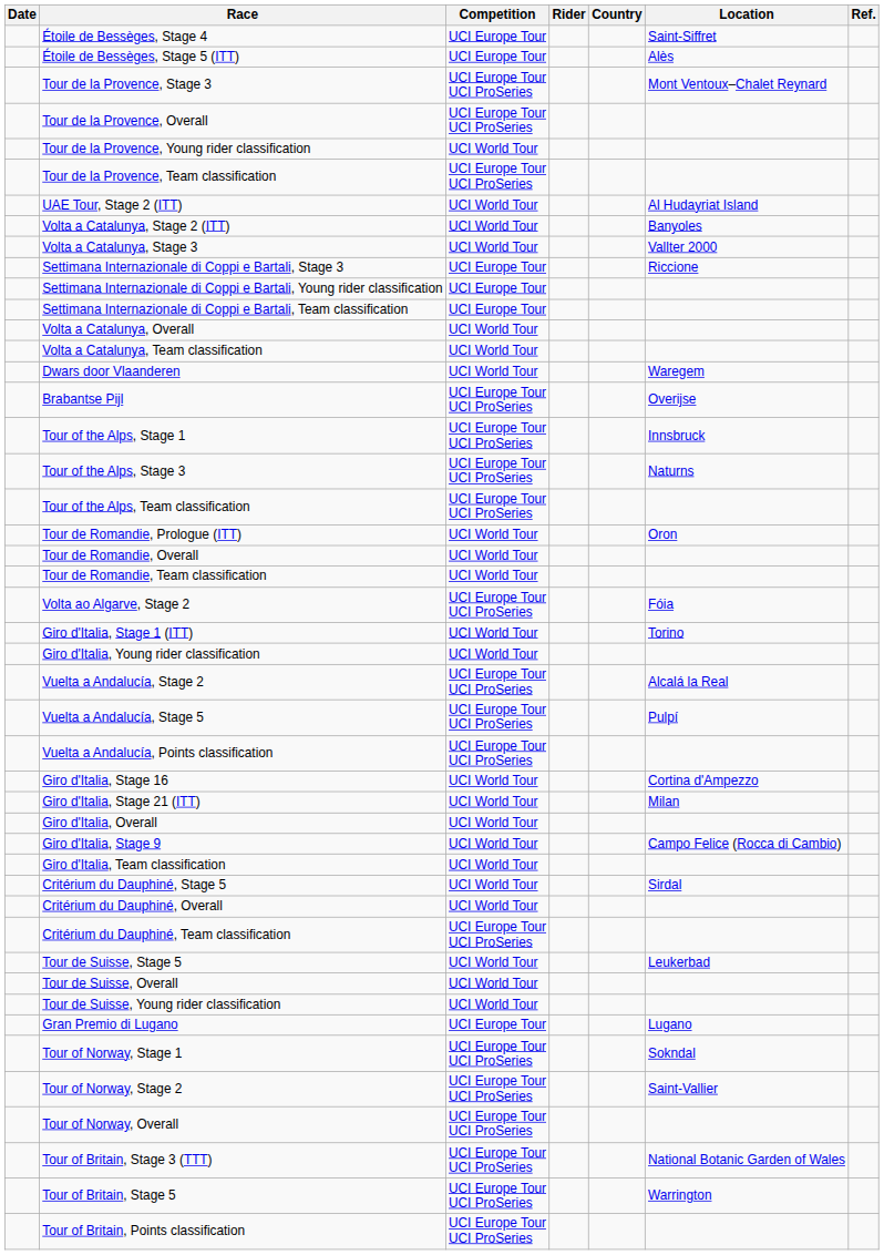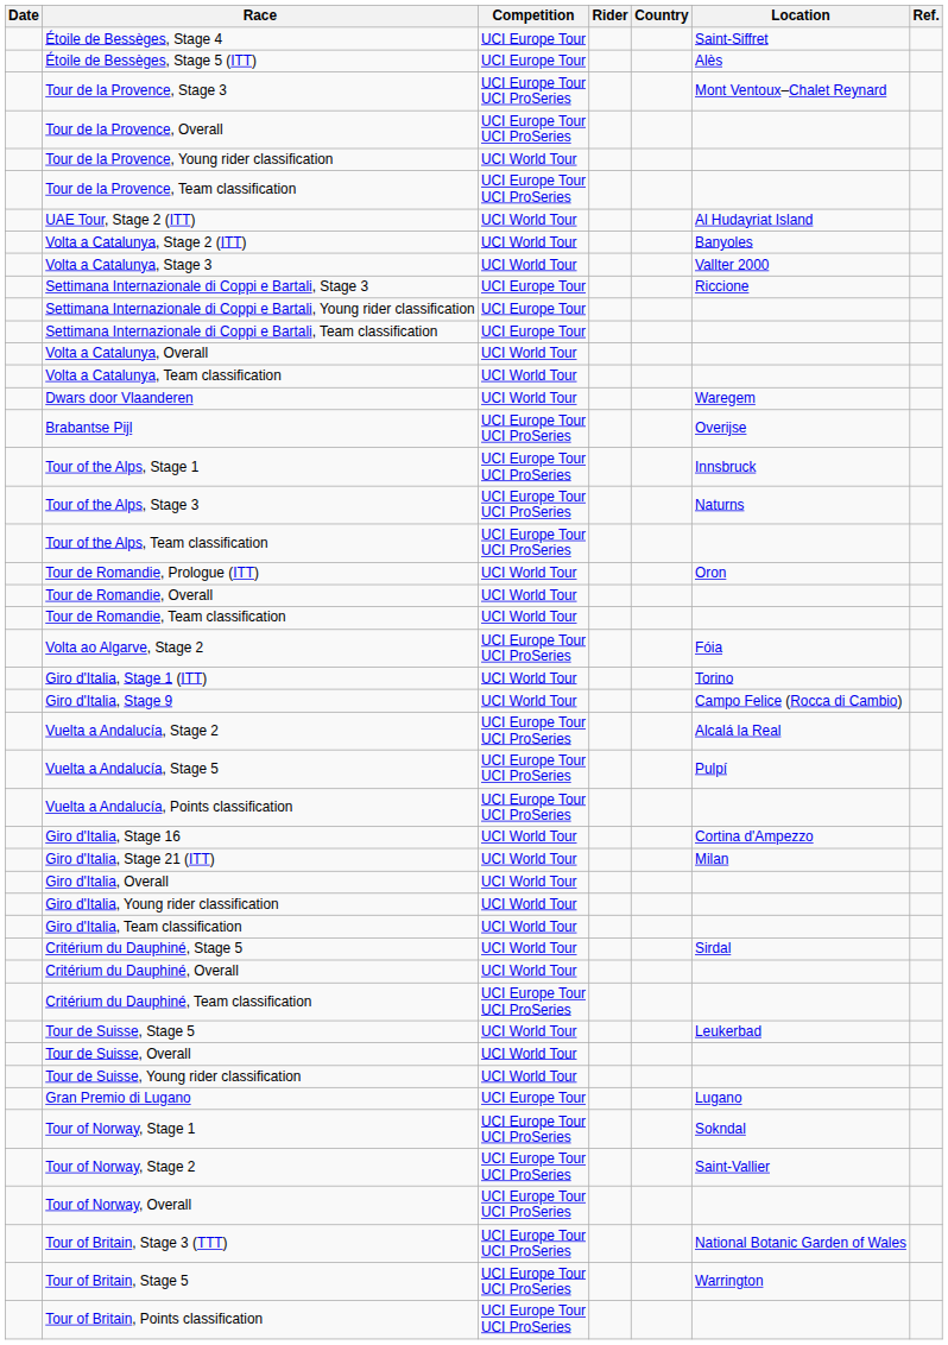 <table class="wikitable sortable">
 <tr>
 <th>Date</th>
 <th>Race</th>
 <th>Competition</th>
 <th>Rider</th>
 <th>Country</th>
 <th>Location</th>
 <th class="unsortable">Ref.</th>
 </tr>
 <tr>
 <td></td>
 <td><a href='#'>Étoile de Bessèges</a>, Stage 4</td>
 <td><a href='#'>UCI Europe Tour</a></td>
 <td></td>
 <td></td>
 <td><a href='#'>Saint-Siffret</a></td>
 <td align="center"></td>
 </tr>
 <tr>
 <td></td>
 <td><a href='#'>Étoile de Bessèges</a>, Stage 5 (<a href='#'>ITT</a>)</td>
 <td><a href='#'>UCI Europe Tour</a></td>
 <td></td>
 <td></td>
 <td><a href='#'>Alès</a></td>
 <td align="center"></td>
 </tr>
 <tr>
 <td></td>
 <td><a href='#'>Tour de la Provence</a>, Stage 3</td>
 <td><a href='#'>UCI Europe Tour</a> <br> <a href='#'>UCI ProSeries</a></td>
 <td></td>
 <td></td>
 <td><a href='#'>Mont Ventoux</a>–<a href='#'>Chalet Reynard</a></td>
 <td align="center"></td>
 </tr>
 <tr>
 <td></td>
 <td><a href='#'>Tour de la Provence</a>, Overall</td>
 <td><a href='#'>UCI Europe Tour</a> <br> <a href='#'>UCI ProSeries</a></td>
 <td></td>
 <td></td>
 <td></td>
 <td align="center"></td>
 </tr>
 <tr>
 <td></td>
 <td><a href='#'>Tour de la Provence</a>, Young rider classification</td>
 <td><a href='#'>UCI World Tour</a></td>
 <td></td>
 <td></td>
 <td></td>
 <td align="center"></td>
 </tr>
 <tr>
 <td></td>
 <td><a href='#'>Tour de la Provence</a>, Team classification</td>
 <td><a href='#'>UCI Europe Tour</a> <br> <a href='#'>UCI ProSeries</a></td>
 <td align="center"></td>
 <td></td>
 <td></td>
 <td align="center"></td>
 </tr>
 <tr>
 <td></td>
 <td><a href='#'>UAE Tour</a>, Stage 2 (<a href='#'>ITT</a>)</td>
 <td><a href='#'>UCI World Tour</a></td>
 <td></td>
 <td></td>
 <td><a href='#'>Al Hudayriat Island</a></td>
 <td align="center"></td>
 </tr>
 <tr>
 <td></td>
 <td><a href='#'>Volta a Catalunya</a>, Stage 2 (<a href='#'>ITT</a>)</td>
 <td><a href='#'>UCI World Tour</a></td>
 <td></td>
 <td></td>
 <td><a href='#'>Banyoles</a></td>
 <td align="center"></td>
 </tr>
 <tr>
 <td></td>
 <td><a href='#'>Volta a Catalunya</a>, Stage 3</td>
 <td><a href='#'>UCI World Tour</a></td>
 <td></td>
 <td></td>
 <td><a href='#'>Vallter 2000</a></td>
 <td align="center"></td>
 </tr>
 <tr>
 <td></td>
 <td><a href='#'>Settimana Internazionale di Coppi e Bartali</a>, Stage 3</td>
 <td><a href='#'>UCI Europe Tour</a></td>
 <td></td>
 <td></td>
 <td><a href='#'>Riccione</a></td>
 <td align="center"></td>
 </tr>
 <tr>
 <td></td>
 <td><a href='#'>Settimana Internazionale di Coppi e Bartali</a>, Young rider classification</td>
 <td><a href='#'>UCI Europe Tour</a></td>
 <td></td>
 <td></td>
 <td></td>
 <td align="center"></td>
 </tr>
 <tr>
 <td></td>
 <td><a href='#'>Settimana Internazionale di Coppi e Bartali</a>, Team classification</td>
 <td><a href='#'>UCI Europe Tour</a></td>
 <td align="center"></td>
 <td></td>
 <td></td>
 <td align="center"></td>
 </tr>
 <tr>
 <td></td>
 <td><a href='#'>Volta a Catalunya</a>, Overall</td>
 <td><a href='#'>UCI World Tour</a></td>
 <td></td>
 <td></td>
 <td></td>
 <td align="center"></td>
 </tr>
 <tr>
 <td></td>
 <td><a href='#'>Volta a Catalunya</a>, Team classification</td>
 <td><a href='#'>UCI World Tour</a></td>
 <td align="center"></td>
 <td></td>
 <td></td>
 <td align="center"></td>
 </tr>
 <tr>
 <td></td>
 <td><a href='#'>Dwars door Vlaanderen</a></td>
 <td><a href='#'>UCI World Tour</a></td>
 <td></td>
 <td></td>
 <td><a href='#'>Waregem</a></td>
 <td align="center"></td>
 </tr>
 <tr>
 <td></td>
 <td><a href='#'>Brabantse Pijl</a></td>
 <td><a href='#'>UCI Europe Tour</a> <br> <a href='#'>UCI ProSeries</a></td>
 <td></td>
 <td></td>
 <td><a href='#'>Overijse</a></td>
 <td align="center"></td>
 </tr>
 <tr>
 <td></td>
 <td><a href='#'>Tour of the Alps</a>, Stage 1</td>
 <td><a href='#'>UCI Europe Tour</a> <br> <a href='#'>UCI ProSeries</a></td>
 <td></td>
 <td></td>
 <td><a href='#'>Innsbruck</a></td>
 <td align="center"></td>
 </tr>
 <tr>
 <td></td>
 <td><a href='#'>Tour of the Alps</a>, Stage 3</td>
 <td><a href='#'>UCI Europe Tour</a> <br> <a href='#'>UCI ProSeries</a></td>
 <td></td>
 <td></td>
 <td><a href='#'>Naturns</a></td>
 <td align="center"></td>
 </tr>
 <tr>
 <td></td>
 <td><a href='#'>Tour of the Alps</a>, Team classification</td>
 <td><a href='#'>UCI Europe Tour</a> <br> <a href='#'>UCI ProSeries</a></td>
 <td align="center"></td>
 <td></td>
 <td></td>
 <td align="center"></td>
 </tr>
 <tr>
 <td></td>
 <td><a href='#'>Tour de Romandie</a>, Prologue (<a href='#'>ITT</a>)</td>
 <td><a href='#'>UCI World Tour</a></td>
 <td></td>
 <td></td>
 <td><a href='#'>Oron</a></td>
 <td align="center"></td>
 </tr>
 <tr>
 <td></td>
 <td><a href='#'>Tour de Romandie</a>, Overall</td>
 <td><a href='#'>UCI World Tour</a></td>
 <td></td>
 <td></td>
 <td></td>
 <td align="center"></td>
 </tr>
 <tr>
 <td></td>
 <td><a href='#'>Tour de Romandie</a>, Team classification</td>
 <td><a href='#'>UCI World Tour</a></td>
 <td align="center"></td>
 <td></td>
 <td></td>
 <td align="center"></td>
 </tr>
 <tr>
 <td></td>
 <td><a href='#'>Volta ao Algarve</a>, Stage 2</td>
 <td><a href='#'>UCI Europe Tour</a> <br> <a href='#'>UCI ProSeries</a></td>
 <td></td>
 <td></td>
 <td><a href='#'>Fóia</a></td>
 <td align="center"></td>
 </tr>
 <tr>
 <td></td>
 <td><a href='#'>Giro d'Italia</a>, <a href='#'>Stage 1</a> (<a href='#'>ITT</a>)</td>
 <td><a href='#'>UCI World Tour</a></td>
 <td></td>
 <td></td>
 <td><a href='#'>Torino</a></td>
 <td align="center"></td>
 </tr>
 <tr>
 <td></td>
-<td><a href='#'>Giro d'Italia</a>, Young rider classification</td>
+<td><a href='#'>Giro d'Italia</a>, <a href='#'>Stage 9</a></td>
 <td><a href='#'>UCI World Tour</a></td>
 <td></td>
 <td></td>
-<td></td>
+<td><a href='#'>Campo Felice</a> (<a href='#'>Rocca di Cambio</a>)</td>
 <td align="center"></td>
 </tr>
 <tr>
 <td></td>
 <td><a href='#'>Vuelta a Andalucía</a>, Stage 2</td>
 <td><a href='#'>UCI Europe Tour</a> <br> <a href='#'>UCI ProSeries</a></td>
 <td></td>
 <td></td>
 <td><a href='#'>Alcalá la Real</a></td>
 <td align="center"></td>
 </tr>
 <tr>
 <td></td>
 <td><a href='#'>Vuelta a Andalucía</a>, Stage 5</td>
 <td><a href='#'>UCI Europe Tour</a> <br> <a href='#'>UCI ProSeries</a></td>
 <td></td>
 <td></td>
 <td><a href='#'>Pulpí</a></td>
 <td align="center"></td>
 </tr>
 <tr>
 <td></td>
 <td><a href='#'>Vuelta a Andalucía</a>, Points classification</td>
 <td><a href='#'>UCI Europe Tour</a> <br> <a href='#'>UCI ProSeries</a></td>
 <td></td>
 <td></td>
 <td></td>
 <td align="center"></td>
 </tr>
 <tr>
 <td></td>
 <td><a href='#'>Giro d'Italia</a>, Stage 16</td>
 <td><a href='#'>UCI World Tour</a></td>
 <td></td>
 <td></td>
 <td><a href='#'>Cortina d'Ampezzo</a></td>
 <td align="center"></td>
 </tr>
 <tr>
 <td></td>
 <td><a href='#'>Giro d'Italia</a>, Stage 21 (<a href='#'>ITT</a>)</td>
 <td><a href='#'>UCI World Tour</a></td>
 <td></td>
 <td></td>
 <td><a href='#'>Milan</a></td>
 <td align="center"></td>
 </tr>
 <tr>
 <td></td>
 <td><a href='#'>Giro d'Italia</a>, Overall</td>
 <td><a href='#'>UCI World Tour</a></td>
 <td></td>
 <td></td>
 <td></td>
 <td align="center"></td>
 </tr>
 <tr>
 <td></td>
-<td><a href='#'>Giro d'Italia</a>, <a href='#'>Stage 9</a></td>
+<td><a href='#'>Giro d'Italia</a>, Young rider classification</td>
 <td><a href='#'>UCI World Tour</a></td>
 <td></td>
 <td></td>
-<td><a href='#'>Campo Felice</a> (<a href='#'>Rocca di Cambio</a>)</td>
+<td></td>
 <td align="center"></td>
 </tr>
 <tr>
 <td></td>
 <td><a href='#'>Giro d'Italia</a>, Team classification</td>
 <td><a href='#'>UCI World Tour</a></td>
 <td align="center"></td>
 <td></td>
 <td></td>
 <td align="center"></td>
 </tr>
 <tr>
 <td></td>
 <td><a href='#'>Critérium du Dauphiné</a>, Stage 5</td>
 <td><a href='#'>UCI World Tour</a></td>
 <td></td>
 <td></td>
 <td><a href='#'>Sirdal</a></td>
 <td align="center"></td>
 </tr>
 <tr>
 <td></td>
 <td><a href='#'>Critérium du Dauphiné</a>, Overall</td>
 <td><a href='#'>UCI World Tour</a></td>
 <td></td>
 <td></td>
 <td></td>
 <td align="center"></td>
 </tr>
 <tr>
 <td></td>
 <td><a href='#'>Critérium du Dauphiné</a>, Team classification</td>
 <td><a href='#'>UCI Europe Tour</a> <br> <a href='#'>UCI ProSeries</a></td>
 <td align="center"></td>
 <td></td>
 <td></td>
 <td align="center"></td>
 </tr>
 <tr>
 <td></td>
 <td><a href='#'>Tour de Suisse</a>, Stage 5</td>
 <td><a href='#'>UCI World Tour</a></td>
 <td></td>
 <td></td>
 <td><a href='#'>Leukerbad</a></td>
 <td align="center"></td>
 </tr>
 <tr>
 <td></td>
 <td><a href='#'>Tour de Suisse</a>, Overall</td>
 <td><a href='#'>UCI World Tour</a></td>
 <td></td>
 <td></td>
 <td></td>
 <td align="center"></td>
 </tr>
 <tr>
 <td></td>
 <td><a href='#'>Tour de Suisse</a>, Young rider classification</td>
 <td><a href='#'>UCI World Tour</a></td>
 <td></td>
 <td></td>
 <td></td>
 <td align="center"></td>
 </tr>
 <tr>
 <td></td>
 <td><a href='#'>Gran Premio di Lugano</a></td>
 <td><a href='#'>UCI Europe Tour</a></td>
 <td></td>
 <td></td>
 <td><a href='#'>Lugano</a></td>
 <td align="center"></td>
 </tr>
 <tr>
 <td></td>
 <td><a href='#'>Tour of Norway</a>, Stage 1</td>
 <td><a href='#'>UCI Europe Tour</a> <br> <a href='#'>UCI ProSeries</a></td>
 <td></td>
 <td></td>
 <td><a href='#'>Sokndal</a></td>
 <td align="center"></td>
 </tr>
 <tr>
 <td></td>
 <td><a href='#'>Tour of Norway</a>, Stage 2</td>
 <td><a href='#'>UCI Europe Tour</a> <br> <a href='#'>UCI ProSeries</a></td>
 <td></td>
 <td></td>
 <td><a href='#'>Saint-Vallier</a></td>
 <td align="center"></td>
 </tr>
 <tr>
 <td></td>
 <td><a href='#'>Tour of Norway</a>, Overall</td>
 <td><a href='#'>UCI Europe Tour</a> <br> <a href='#'>UCI ProSeries</a></td>
 <td></td>
 <td></td>
 <td></td>
 <td align="center"></td>
 </tr>
 <tr>
 <td></td>
 <td><a href='#'>Tour of Britain</a>, Stage 3 (<a href='#'>TTT</a>)</td>
 <td><a href='#'>UCI Europe Tour</a> <br> <a href='#'>UCI ProSeries</a></td>
 <td align="center"></td>
 <td></td>
 <td><a href='#'>National Botanic Garden of Wales</a></td>
 <td align="center"></td>
 </tr>
 <tr>
 <td></td>
 <td><a href='#'>Tour of Britain</a>, Stage 5</td>
 <td><a href='#'>UCI Europe Tour</a> <br> <a href='#'>UCI ProSeries</a></td>
 <td></td>
 <td></td>
 <td><a href='#'>Warrington</a></td>
 <td align="center"></td>
 </tr>
 <tr>
 <td></td>
 <td><a href='#'>Tour of Britain</a>, Points classification</td>
 <td><a href='#'>UCI Europe Tour</a> <br> <a href='#'>UCI ProSeries</a></td>
 <td></td>
 <td></td>
 <td></td>
 <td align="center"></td>
 </tr>
 </table>
